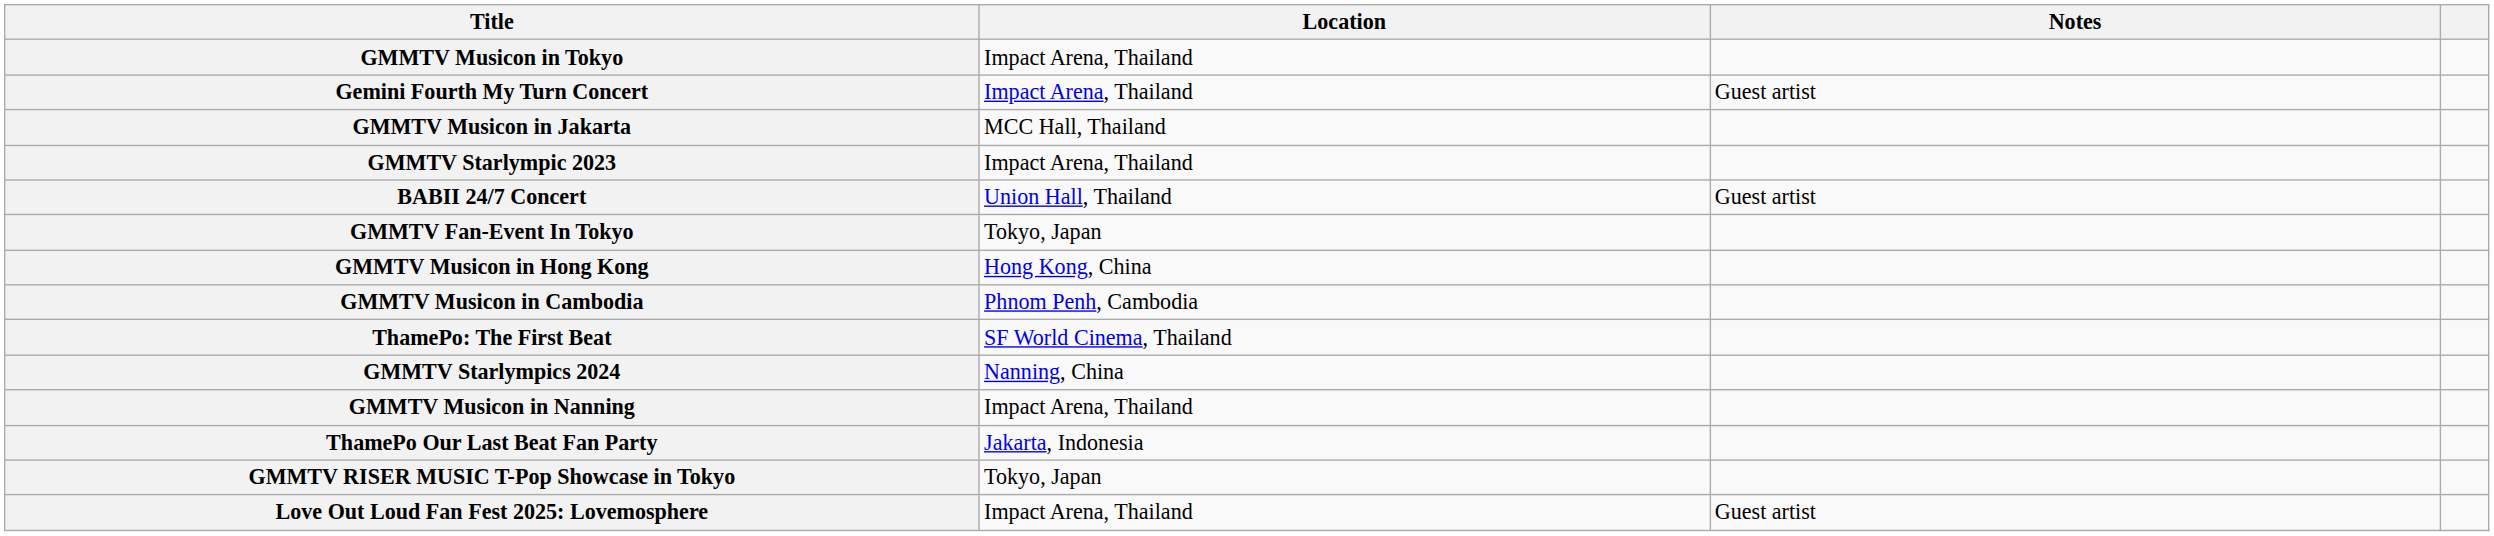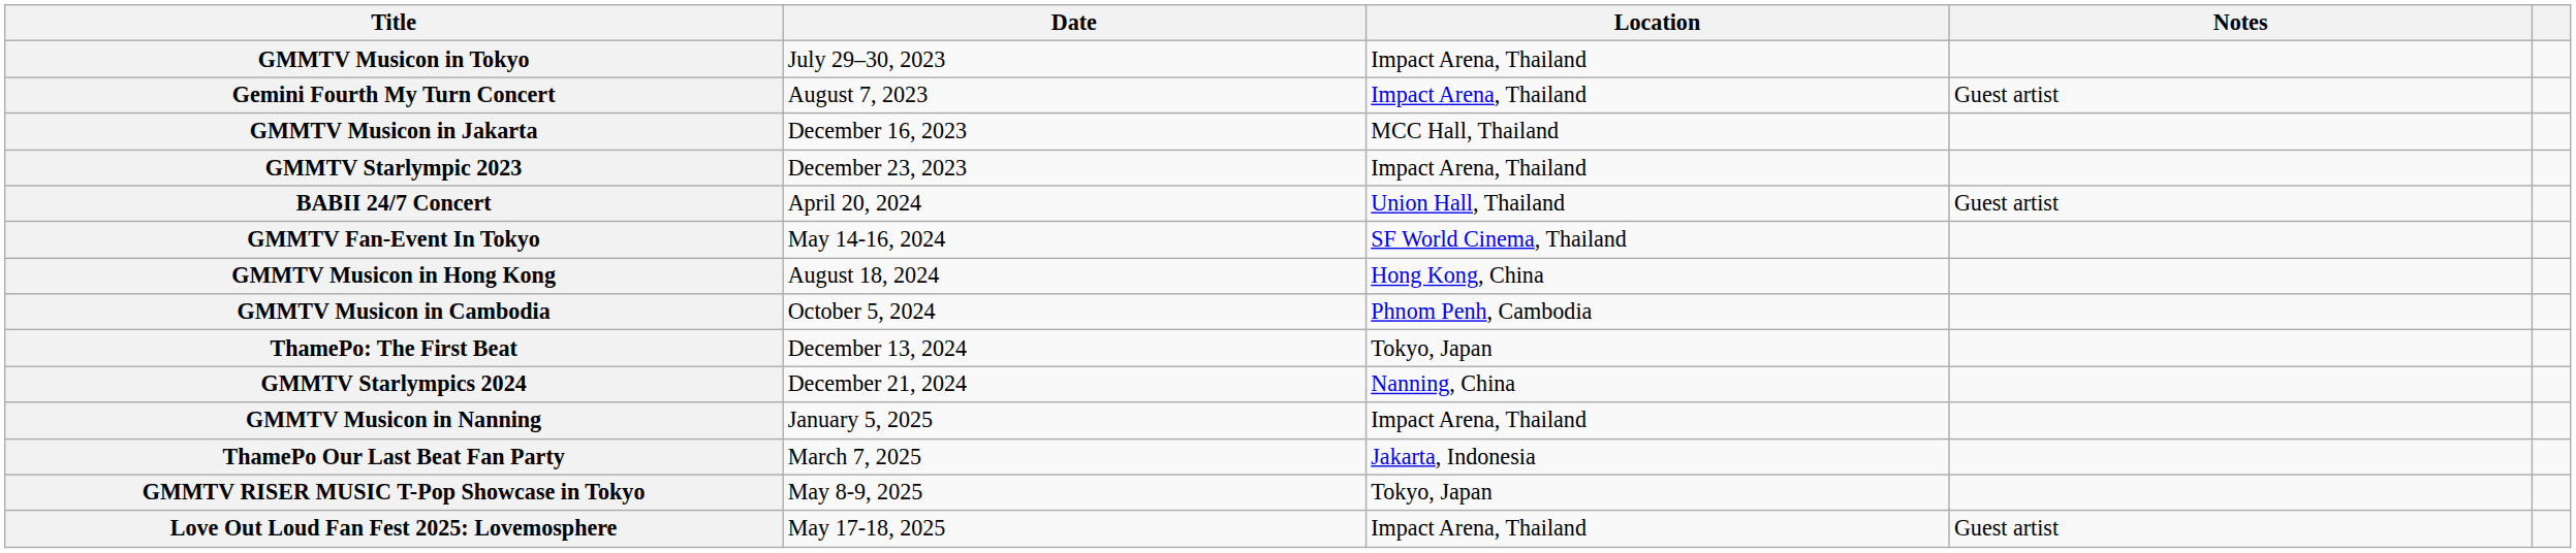 <table class="wikitable plainrowheaders sortable">
 <tr>
 <th style="width:20%">Title</th>
+<th style="width:15%">Date</th>
 <th style="width:15%">Location</th>
 <th style="width:15%">Notes</th>
 <th style="width:1%" class="unsortable"></th>
 </tr>
 <tr>
 <th scope="row">GMMTV Musicon in Tokyo</th>
+<td>July 29–30, 2023</td>
 <td>Impact Arena, Thailand</td>
 <td></td>
 <td style="text-align:center"></td>
 </tr>
 <tr>
 <th scope="row">Gemini Fourth My Turn Concert</th>
+<td>August 7, 2023</td>
 <td><a href='#'>Impact Arena</a>, Thailand</td>
 <td>Guest artist</td>
 <td style="text-align:center"></td>
 </tr>
 <tr>
 <th scope="row">GMMTV Musicon in Jakarta</th>
+<td>December 16, 2023</td>
 <td>MCC Hall, Thailand</td>
 <td></td>
 <td style="text-align:center"></td>
 </tr>
 <tr>
 <th scope="row">GMMTV Starlympic 2023</th>
+<td>December 23, 2023</td>
 <td>Impact Arena, Thailand</td>
 <td></td>
 <td style="text-align:center"></td>
 </tr>
 <tr>
 <th scope="row">BABII 24/7 Concert</th>
+<td>April 20, 2024</td>
 <td><a href='#'>Union Hall</a>, Thailand</td>
 <td>Guest artist</td>
 <td style="text-align:center"></td>
 </tr>
 <tr>
 <th scope="row">GMMTV Fan-Event In Tokyo</th>
-<td>Tokyo, Japan</td>
+<td>May 14-16, 2024</td>
+<td><a href='#'>SF World Cinema</a>, Thailand</td>
 <td></td>
 <td style="text-align:center"></td>
 </tr>
 <tr>
 <th scope="row">GMMTV Musicon in Hong Kong</th>
+<td>August 18, 2024</td>
 <td><a href='#'>Hong Kong</a>, China</td>
 <td></td>
 <td style="text-align:center"></td>
 </tr>
 <tr>
 <th scope="row">GMMTV Musicon in Cambodia</th>
+<td>October 5, 2024</td>
 <td><a href='#'>Phnom Penh</a>, Cambodia</td>
 <td></td>
 <td style="text-align:center"></td>
 </tr>
 <tr>
 <th scope="row">ThamePo: The First Beat</th>
-<td><a href='#'>SF World Cinema</a>, Thailand</td>
+<td>December 13, 2024</td>
+<td>Tokyo, Japan</td>
 <td></td>
 <td style="text-align:center"></td>
 </tr>
 <tr>
 <th scope="row">GMMTV Starlympics 2024</th>
+<td>December 21, 2024</td>
 <td><a href='#'>Nanning</a>, China</td>
 <td></td>
 <td style="text-align:center"></td>
 </tr>
 <tr>
 <th scope="row">GMMTV Musicon in Nanning</th>
+<td>January 5, 2025</td>
 <td>Impact Arena, Thailand</td>
 <td></td>
 <td style="text-align:center"></td>
 </tr>
 <tr>
 <th scope="row">ThamePo Our Last Beat Fan Party</th>
+<td>March 7, 2025</td>
 <td><a href='#'>Jakarta</a>, Indonesia</td>
 <td></td>
 <td style="text-align:center"></td>
 </tr>
 <tr>
 <th scope="row">GMMTV RISER MUSIC T-Pop Showcase in Tokyo</th>
+<td>May 8-9, 2025</td>
 <td>Tokyo, Japan</td>
 <td></td>
 <td style="text-align:center"></td>
 </tr>
 <tr>
 <th scope="row">Love Out Loud Fan Fest 2025: Lovemosphere</th>
+<td>May 17-18, 2025</td>
 <td>Impact Arena, Thailand</td>
 <td>Guest artist</td>
 <td style="text-align:center"></td>
 </tr>
 </table>
